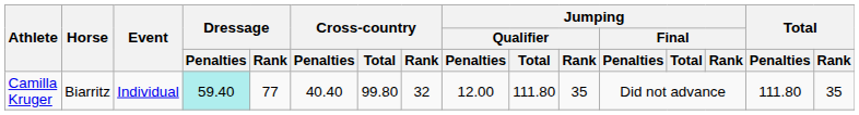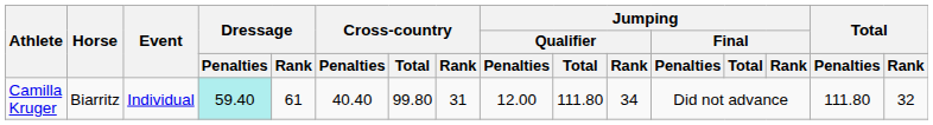 <table class=wikitable style="font-size:90%">
 <tr>
 <th rowspan="3">Athlete</th>
 <th rowspan="3">Horse</th>
 <th rowspan="3">Event</th>
 <th colspan="2" rowspan="2">Dressage</th>
 <th colspan="3" rowspan="2">Cross-country</th>
 <th colspan="6">Jumping</th>
 <th colspan="2" rowspan="2">Total</th>
 </tr>
 <tr style="font-size:95%">
 <th colspan="3">Qualifier</th>
 <th colspan="3">Final</th>
 </tr>
 <tr style="font-size:95%">
 <th>Penalties</th>
 <th>Rank</th>
 <th>Penalties</th>
 <th>Total</th>
 <th>Rank</th>
 <th>Penalties</th>
 <th>Total</th>
 <th>Rank</th>
 <th>Penalties</th>
 <th>Total</th>
 <th>Rank</th>
 <th>Penalties</th>
 <th>Rank</th>
 </tr>
 <tr align=center>
 <td align=left><a href='#'>Camilla Kruger</a></td>
 <td align=left>Biarritz</td>
 <td align=left><a href='#'>Individual</a></td>
 <td style="background: paleturquoise;">59.40</td>
-<td>77</td>
+<td>61</td>
 <td>40.40</td>
 <td>99.80</td>
-<td>32</td>
+<td>31</td>
 <td>12.00</td>
 <td>111.80</td>
-<td>35</td>
+<td>34</td>
 <td colspan=3>Did not advance</td>
 <td>111.80</td>
-<td>35</td>
+<td>32</td>
 </tr>
 </table>
